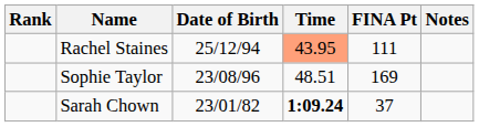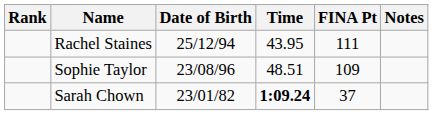 <table class="wikitable sortable" style="text-align:center">
 <tr>
 <th>Rank</th>
 <th>Name</th>
 <th>Date of Birth</th>
 <th>Time</th>
 <th>FINA Pt</th>
 <th>Notes</th>
 </tr>
 <tr>
 <td></td>
 <td align=left> Rachel Staines</td>
 <td>25/12/94</td>
-<td style="background: lightsalmon;">43.95</td>
+<td>43.95</td>
 <td>111</td>
 <td></td>
 </tr>
 <tr>
 <td></td>
 <td align=left> Sophie Taylor</td>
 <td>23/08/96</td>
 <td>48.51</td>
-<td>169</td>
+<td>109</td>
 <td></td>
 </tr>
 <tr>
 <td></td>
 <td align=left> Sarah Chown</td>
 <td>23/01/82</td>
 <td><strong>1:09.24</strong></td>
 <td>37</td>
 <td></td>
 </tr>
 </table>
